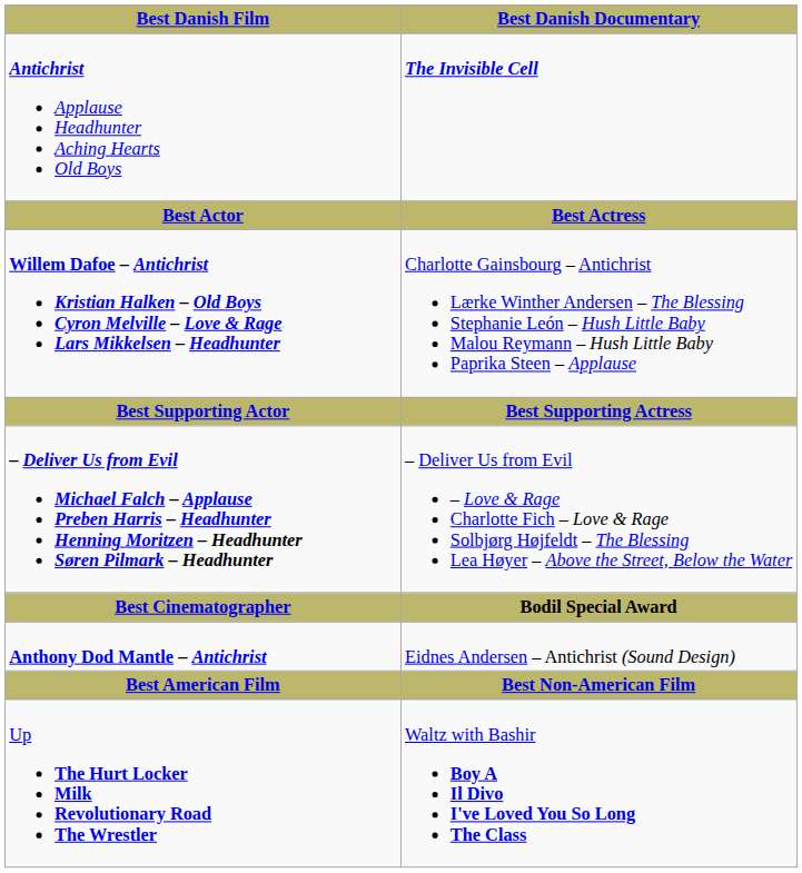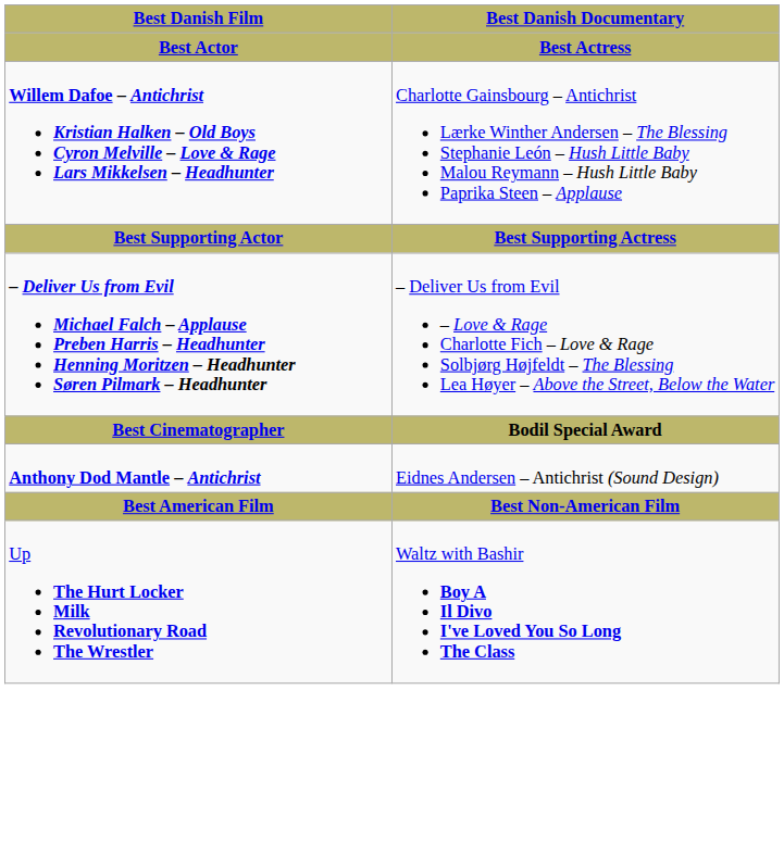 <table class="wikitable">
 <tr>
 <th style="background:#BDB76B; width: 50%"><a href='#'>Best Danish Film</a></th>
 <th style="background:#BDB76B; width: 50%"><a href='#'>Best Danish Documentary</a></th>
-</tr>
-<tr>
-<td valign="top"><br><strong><em><a href='#'>Antichrist</a></em></strong><ul><li><em><a href='#'>Applause</a></em></li><li><em><a href='#'>Headhunter</a></em></li><li><em><a href='#'>Aching Hearts</a></em></li><li><em><a href='#'>Old Boys</a></em></li></ul></td>
-<td valign="top"><br><strong><em><a href='#'>The Invisible Cell</a></em></strong></td>
 </tr>
 <tr>
 <th style="background:#BDB76B;"><a href='#'>Best Actor</a></th>
 <th style="background:#BDB76B;"><a href='#'>Best Actress</a></th>
 </tr>
 <tr>
 <td valign="top"><br><strong><a href='#'>Willem Dafoe</a> – <em><a href='#'>Antichrist</a><strong><em><ul><li><a href='#'>Kristian Halken</a> – </em><a href='#'>Old Boys</a><em></li><li><a href='#'>Cyron Melville</a> – </em><a href='#'>Love & Rage</a><em></li><li><a href='#'>Lars Mikkelsen</a> – </em><a href='#'>Headhunter</a><em></li></ul></td>
 <td valign="top"><br></strong><a href='#'>Charlotte Gainsbourg</a> – </em><a href='#'>Antichrist</a></em></strong><ul><li><a href='#'>Lærke Winther Andersen</a> – <em><a href='#'>The Blessing</a></em></li><li><a href='#'>Stephanie León</a> – <em><a href='#'>Hush Little Baby</a></em></li><li><a href='#'>Malou Reymann</a> – <em>Hush Little Baby</em></li><li><a href='#'>Paprika Steen</a> – <em><a href='#'>Applause</a></em></li></ul></td>
 </tr>
 <tr>
 <th style="background:#BDB76B;"><a href='#'>Best Supporting Actor</a></th>
 <th style="background:#BDB76B;"><a href='#'>Best Supporting Actress</a></th>
 </tr>
 <tr>
 <td valign="top"><br><strong> – <em><a href='#'>Deliver Us from Evil</a><strong><em><ul><li><a href='#'>Michael Falch</a> – </em><a href='#'>Applause</a><em></li><li><a href='#'>Preben Harris</a> – </em><a href='#'>Headhunter</a><em></li><li><a href='#'>Henning Moritzen</a> – </em>Headhunter<em></li><li><a href='#'>Søren Pilmark</a> – </em>Headhunter<em></li></ul></td>
 <td valign="top"><br></strong> – </em><a href='#'>Deliver Us from Evil</a></em></strong><ul><li> – <em><a href='#'>Love & Rage</a></em></li><li><a href='#'>Charlotte Fich</a> – <em>Love & Rage</em></li><li><a href='#'>Solbjørg Højfeldt</a> – <em><a href='#'>The Blessing</a></em></li><li><a href='#'>Lea Høyer</a> – <em><a href='#'>Above the Street, Below the Water</a></em></li></ul></td>
 </tr>
 <tr>
 <th style="background:#BDB76B;"><a href='#'>Best Cinematographer</a></th>
 <th style="background:#BDB76B;">Bodil Special Award</th>
 </tr>
 <tr>
 <td valign="top"><br><strong><a href='#'>Anthony Dod Mantle</a> – <em><a href='#'>Antichrist</a><strong><em></td>
 <td valign="top"><br></strong><a href='#'>Eidnes Andersen</a> – </em>Antichrist<em> (Sound Design)<strong></td>
 </tr>
 <tr>
 <th style="background:#BDB76B;"><a href='#'>Best American Film</a></th>
 <th style="background:#BDB76B;"><a href='#'>Best Non-American Film</a></th>
 </tr>
 <tr>
 <td valign="top"><br></em></strong><a href='#'>Up</a><strong><em><ul><li></em><a href='#'>The Hurt Locker</a><em></li><li></em><a href='#'>Milk</a><em></li><li></em><a href='#'>Revolutionary Road</a><em></li><li></em><a href='#'>The Wrestler</a><em></li></ul></td>
 <td valign="top"><br></em></strong><a href='#'>Waltz with Bashir</a><strong><em><ul><li></em><a href='#'>Boy A</a><em></li><li></em><a href='#'>Il Divo</a><em></li><li></em><a href='#'>I've Loved You So Long</a><em></li><li></em><a href='#'>The Class</a><em></li></ul></td>
 </tr>
 </table>
